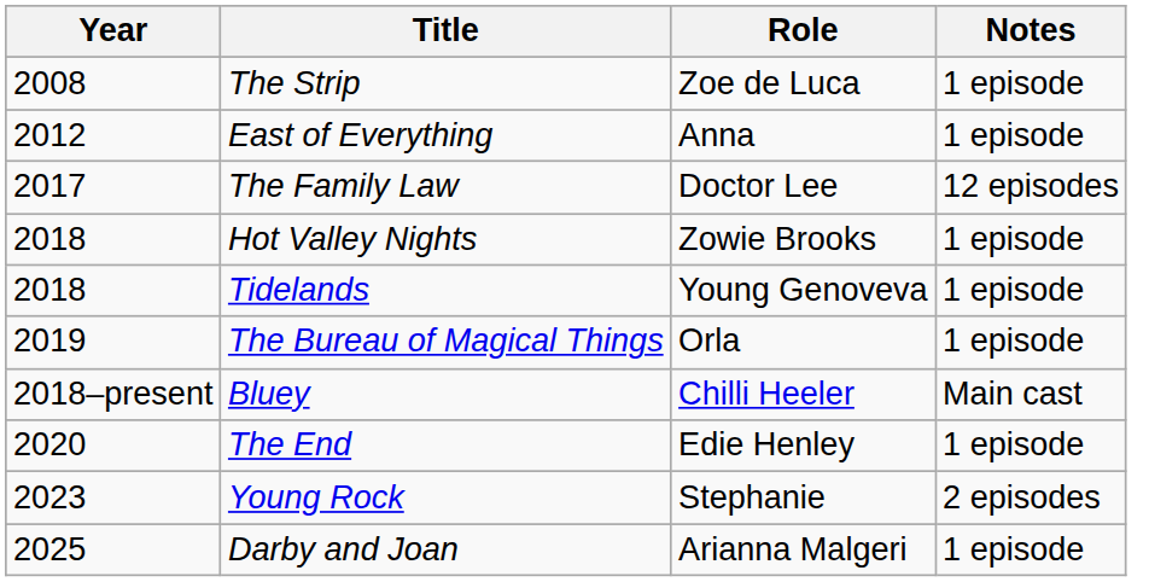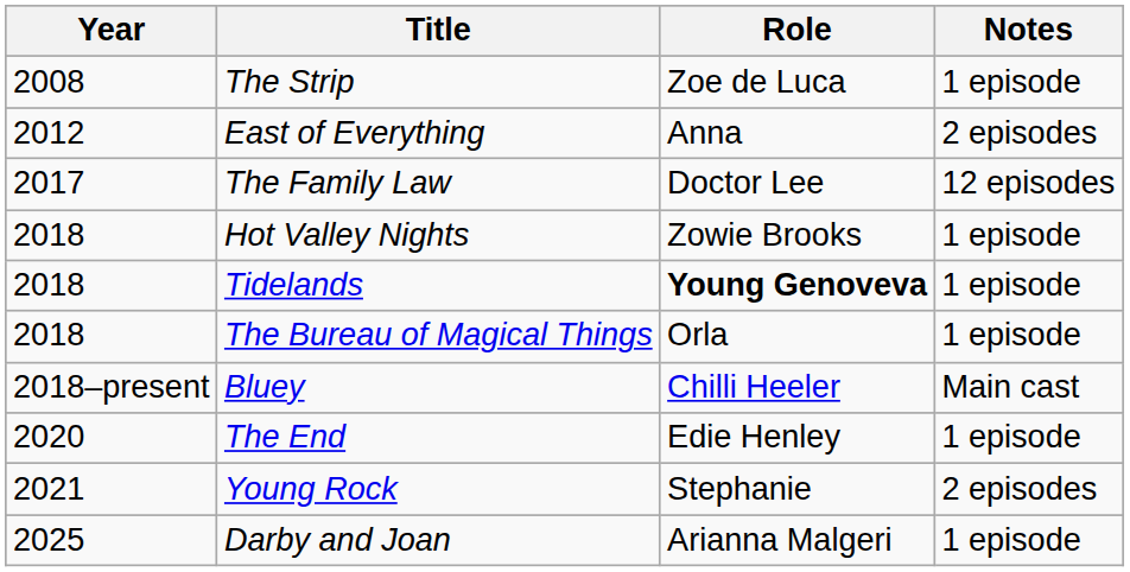 <table class="wikitable sortable">
 <tr>
 <th>Year</th>
 <th>Title</th>
 <th>Role</th>
 <th>Notes</th>
 </tr>
 <tr>
 <td>2008</td>
 <td><em>The Strip</em></td>
 <td>Zoe de Luca</td>
 <td>1 episode</td>
 </tr>
 <tr>
 <td>2012</td>
 <td><em>East of Everything</em></td>
 <td>Anna</td>
-<td>1 episode</td>
+<td>2 episodes</td>
 </tr>
 <tr>
 <td>2017</td>
 <td><em>The Family Law</em></td>
 <td>Doctor Lee</td>
 <td>12 episodes</td>
 </tr>
 <tr>
 <td>2018</td>
 <td><em>Hot Valley Nights</em></td>
 <td>Zowie Brooks</td>
 <td>1 episode</td>
 </tr>
 <tr>
 <td>2018</td>
 <td><em><a href='#'>Tidelands</a></em></td>
-<td>Young Genoveva</td>
+<td><strong>Young Genoveva</strong></td>
 <td>1 episode</td>
 </tr>
 <tr>
-<td>2019</td>
+<td>2018</td>
 <td><em><a href='#'>The Bureau of Magical Things</a></em></td>
 <td>Orla</td>
 <td>1 episode</td>
 </tr>
 <tr>
 <td>2018–present</td>
 <td><em><a href='#'>Bluey</a></em></td>
 <td><a href='#'>Chilli Heeler</a></td>
 <td>Main cast</td>
 </tr>
 <tr>
 <td>2020</td>
 <td><em><a href='#'>The End</a></em></td>
 <td>Edie Henley</td>
 <td>1 episode</td>
 </tr>
 <tr>
-<td>2023</td>
+<td>2021</td>
 <td><em><a href='#'>Young Rock</a></em></td>
 <td>Stephanie</td>
 <td>2 episodes</td>
 </tr>
 <tr>
 <td>2025</td>
 <td><em>Darby and Joan</em></td>
 <td>Arianna Malgeri</td>
 <td>1 episode</td>
 </tr>
 </table>
